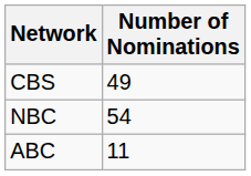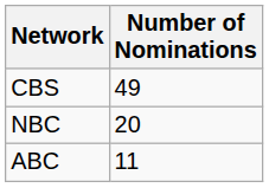 <table class="wikitable">
 <tr>
 <th>Network</th>
 <th>Number of<br>Nominations</th>
 </tr>
 <tr>
 <td>CBS</td>
 <td>49</td>
 </tr>
 <tr>
 <td>NBC</td>
-<td>54</td>
+<td>20</td>
 </tr>
 <tr>
 <td>ABC</td>
 <td>11</td>
 </tr>
 </table>
